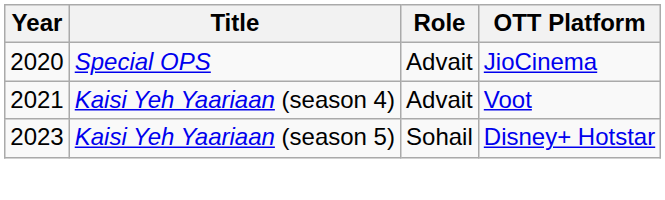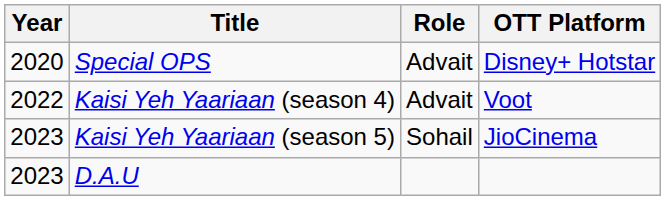 <table class="wikitable sortable">
 <tr>
 <th>Year</th>
 <th>Title</th>
 <th>Role</th>
 <th>OTT Platform</th>
 </tr>
 <tr>
 <td>2020</td>
 <td><em><a href='#'>Special OPS</a></em></td>
 <td>Advait</td>
-<td><a href='#'>JioCinema</a></td>
+<td><a href='#'>Disney+ Hotstar</a></td>
 </tr>
 <tr>
-<td>2021</td>
+<td>2022</td>
 <td><em><a href='#'>Kaisi Yeh Yaariaan</a></em> (season 4)</td>
 <td>Advait</td>
 <td><a href='#'>Voot</a></td>
 </tr>
 <tr>
 <td>2023</td>
 <td><em><a href='#'>Kaisi Yeh Yaariaan</a></em> (season 5)</td>
 <td>Sohail</td>
-<td><a href='#'>Disney+ Hotstar</a></td>
+<td><a href='#'>JioCinema</a></td>
+</tr>
+<tr>
+<td>2023</td>
+<td><em><a href='#'>D.A.U</a></em></td>
+<td></td>
+<td></td>
 </tr>
 </table>
